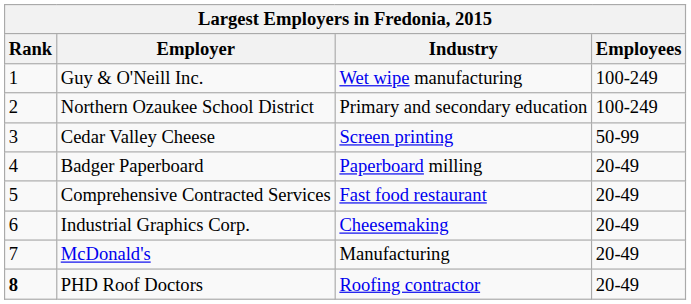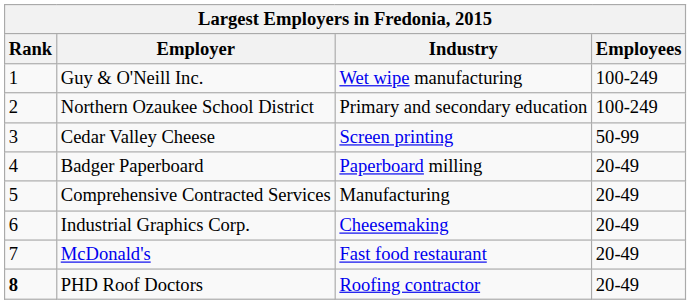 <table class="wikitable sortable">
 <tr>
 <th colspan="4">Largest Employers in Fredonia, 2015</th>
 </tr>
 <tr>
 <th>Rank</th>
 <th>Employer</th>
 <th>Industry</th>
 <th>Employees</th>
 </tr>
 <tr>
 <td>1</td>
 <td>Guy & O'Neill Inc.</td>
 <td><a href='#'>Wet wipe</a> manufacturing</td>
 <td>100-249</td>
 </tr>
 <tr>
 <td>2</td>
 <td>Northern Ozaukee School District</td>
 <td>Primary and secondary education</td>
 <td>100-249</td>
 </tr>
 <tr>
 <td>3</td>
 <td>Cedar Valley Cheese</td>
 <td><a href='#'>Screen printing</a></td>
 <td>50-99</td>
 </tr>
 <tr>
 <td>4</td>
 <td>Badger Paperboard</td>
 <td><a href='#'>Paperboard</a> milling</td>
 <td>20-49</td>
 </tr>
 <tr>
 <td>5</td>
 <td>Comprehensive Contracted Services</td>
-<td><a href='#'>Fast food restaurant</a></td>
+<td>Manufacturing</td>
 <td>20-49</td>
 </tr>
 <tr>
 <td>6</td>
 <td>Industrial Graphics Corp.</td>
 <td><a href='#'>Cheesemaking</a></td>
 <td>20-49</td>
 </tr>
 <tr>
 <td>7</td>
 <td><a href='#'>McDonald's</a></td>
-<td>Manufacturing</td>
+<td><a href='#'>Fast food restaurant</a></td>
 <td>20-49</td>
 </tr>
 <tr>
 <td><strong>8</strong></td>
 <td>PHD Roof Doctors</td>
 <td><a href='#'>Roofing contractor</a></td>
 <td>20-49</td>
 </tr>
 </table>
